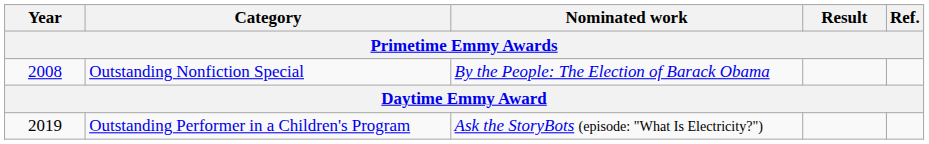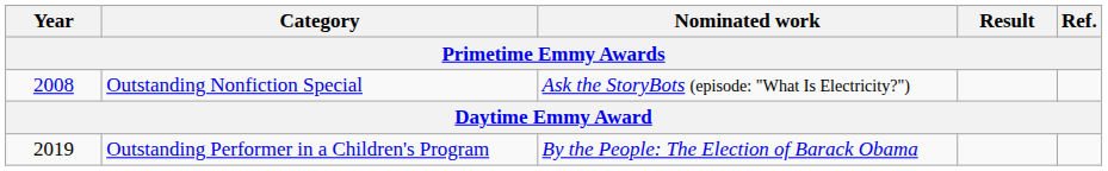 <table class=wikitable>
 <tr>
 <th scope="col" style="width:5em;">Year</th>
 <th scope="col" style="width:26em;">Category</th>
 <th scope="col" style="width:25em;">Nominated work</th>
 <th scope="col" style="width:5em;">Result</th>
 <th>Ref.</th>
 </tr>
 <tr>
 <th colspan=5><a href='#'>Primetime Emmy Awards</a></th>
 </tr>
 <tr>
 <td style="text-align:center;"><a href='#'>2008</a></td>
 <td><a href='#'>Outstanding Nonfiction Special</a></td>
-<td><em><a href='#'>By the People: The Election of Barack Obama</a></em></td>
+<td><em><a href='#'>Ask the StoryBots</a></em> <small> (episode: "What Is Electricity?") </small></td>
 <td></td>
 <td style="text-align:center;"></td>
 </tr>
 <tr>
 <th colspan=5><a href='#'>Daytime Emmy Award</a></th>
 </tr>
 <tr>
 <td style="text-align:center;">2019</td>
 <td><a href='#'>Outstanding Performer in a Children's Program</a></td>
-<td><em><a href='#'>Ask the StoryBots</a></em> <small> (episode: "What Is Electricity?") </small></td>
+<td><em><a href='#'>By the People: The Election of Barack Obama</a></em></td>
 <td></td>
 <td style="text-align:center;"></td>
 </tr>
 </table>
